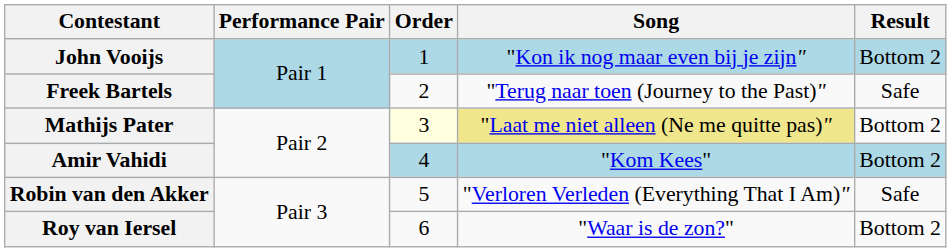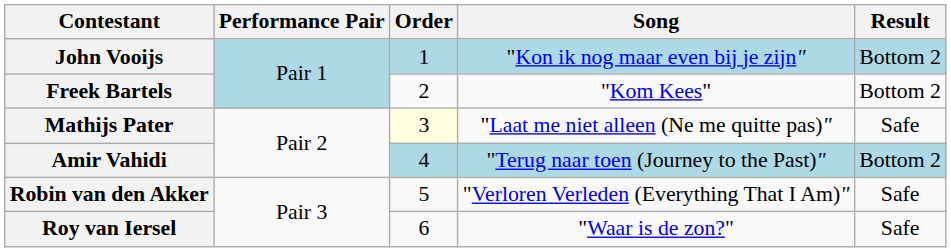 <table class="wikitable plainrowheaders" style="text-align:center;">
 <tr>
 <th scope="col">Contestant</th>
 <th scope="col">Performance Pair</th>
 <th scope="col">Order</th>
 <th scope="col">Song</th>
 <th scope="col">Result</th>
 </tr>
 <tr style="background:lightblue;">
 <th scope="row">John Vooijs</th>
 <td rowspan="2">Pair 1</td>
 <td>1</td>
 <td>"<a href='#'>Kon ik nog maar even bij je zijn</a><em>"</td>
 <td>Bottom 2</td>
 </tr>
 <tr>
 <th scope="row">Freek Bartels</th>
 <td>2</td>
-<td>"<a href='#'>Terug naar toen</a> </em>(Journey to the Past)<em>"</td>
-<td>Safe</td>
+<td>"<a href='#'>Kom Kees</a>"</td>
+<td>Bottom 2</td>
 </tr>
 <tr>
 <th scope="row">Mathijs Pater</th>
 <td rowspan="2">Pair 2</td>
 <td style="background: lightyellow;">3</td>
-<td style="background: khaki;">"<a href='#'>Laat me niet alleen</a> </em>(Ne me quitte pas)<em>"</td>
-<td>Bottom 2</td>
+<td>"<a href='#'>Laat me niet alleen</a> </em>(Ne me quitte pas)<em>"</td>
+<td>Safe</td>
 </tr>
 <tr style = "background:lightblue">
 <th scope="row">Amir Vahidi</th>
 <td>4</td>
-<td>"<a href='#'>Kom Kees</a>"</td>
+<td>"<a href='#'>Terug naar toen</a> </em>(Journey to the Past)<em>"</td>
 <td>Bottom 2</td>
 </tr>
 <tr>
 <th scope="row">Robin van den Akker</th>
 <td rowspan="2">Pair 3</td>
 <td>5</td>
 <td>"<a href='#'>Verloren Verleden</a> </em>(Everything That I Am)<em>"</td>
 <td>Safe</td>
 </tr>
 <tr>
 <th scope="row">Roy van Iersel</th>
 <td>6</td>
 <td>"<a href='#'>Waar is de zon?</a>"</td>
-<td>Bottom 2</td>
+<td>Safe</td>
 </tr>
 </table>
